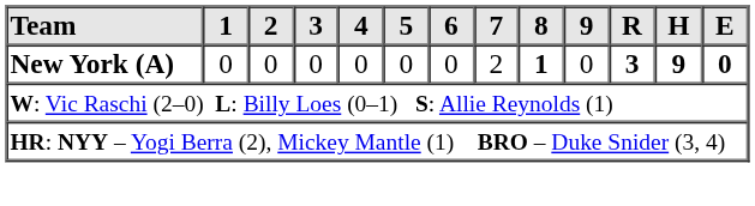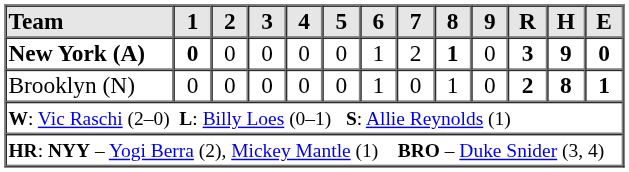 <table border=1 cellspacing=0 width=425 style="margin-left:3em;">
 <tr style="text-align:center; background-color:#e6e6e6;">
 <th align=left width=125>Team</th>
 <th width=25>1</th>
 <th width=25>2</th>
 <th width=25>3</th>
 <th width=25>4</th>
 <th width=25>5</th>
 <th width=25>6</th>
 <th width=25>7</th>
 <th width=25>8</th>
 <th width=25>9</th>
 <th width=25>R</th>
 <th width=25>H</th>
 <th width=25>E</th>
 </tr>
 <tr style="text-align:center;">
 <td align=left><strong>New York (A)</strong></td>
+<td><strong>0</strong></td>
 <td>0</td>
 <td>0</td>
 <td>0</td>
 <td>0</td>
-<td>0</td>
-<td>0</td>
+<td>1</td>
 <td>2</td>
 <td><strong>1</strong></td>
 <td>0</td>
 <td><strong>3</strong></td>
 <td><strong>9</strong></td>
 <td><strong>0</strong></td>
+</tr>
+<tr style="text-align:center;">
+<td align=left>Brooklyn (N)</td>
+<td>0</td>
+<td>0</td>
+<td>0</td>
+<td>0</td>
+<td>0</td>
+<td>1</td>
+<td>0</td>
+<td>1</td>
+<td>0</td>
+<td><strong>2</strong></td>
+<td><strong>8</strong></td>
+<td><strong>1</strong></td>
 </tr>
 <tr style="text-align:left;">
 <td colspan=13><small><strong>W</strong>: <a href='#'>Vic Raschi</a> (2–0)  <strong>L</strong>: <a href='#'>Billy Loes</a> (0–1)   <strong>S</strong>: <a href='#'>Allie Reynolds</a> (1)</small></td>
 </tr>
 <tr style="text-align:left;">
 <td colspan=13><small><strong>HR</strong>: <strong>NYY</strong> – <a href='#'>Yogi Berra</a> (2), <a href='#'>Mickey Mantle</a> (1)    <strong>BRO</strong> – <a href='#'>Duke Snider</a> (3, 4)</small></td>
 </tr>
 </table>
